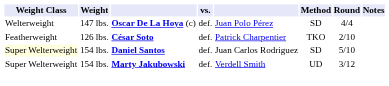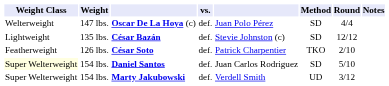 <table class="toccolours" style="font-size: 85%;">
 <tr>
 <th style="background:#e6e8fa; color:#000; text-align:center;">Weight Class</th>
 <th style="background:#e6e8fa; color:#000; text-align:center;">Weight</th>
 <th style="background:#e6e8fa; color:#000; text-align:center;"></th>
 <th style="background:#e6e8fa; color:#000; text-align:center;">vs.</th>
 <th style="background:#e6e8fa; color:#000; text-align:center;"></th>
 <th style="background:#e6e8fa; color:#000; text-align:center;">Method</th>
 <th style="background:#e6e8fa; color:#000; text-align:center;">Round</th>
 <th style="background:#e6e8fa; color:#000; text-align:center;">Notes</th>
 </tr>
 <tr>
 <td>Welterweight</td>
 <td>147 lbs.</td>
 <td><strong><a href='#'>Oscar De La Hoya</a></strong> (c)</td>
 <td>def.</td>
 <td><a href='#'>Juan Polo Pérez</a></td>
 <td align=center>SD</td>
 <td align=center>4/4</td>
+<td></td>
+</tr>
+<tr>
+<td>Lightweight</td>
+<td>135 lbs.</td>
+<td><strong><a href='#'>César Bazán</a></strong></td>
+<td>def.</td>
+<td><a href='#'>Stevie Johnston</a> (c)</td>
+<td align=center>SD</td>
+<td align=center>12/12</td>
 <td></td>
 </tr>
 <tr>
 <td>Featherweight</td>
 <td>126 lbs.</td>
 <td><strong><a href='#'>César Soto</a></strong></td>
 <td>def.</td>
 <td><a href='#'>Patrick Charpentier</a></td>
 <td align=center>TKO</td>
 <td align=center>2/10</td>
 </tr>
 <tr>
 <td style="background: lightyellow;">Super Welterweight</td>
 <td>154 lbs.</td>
 <td><strong><a href='#'>Daniel Santos</a></strong></td>
 <td>def.</td>
 <td>Juan Carlos Rodriguez</td>
 <td align=center>SD</td>
 <td align=center>5/10</td>
 </tr>
 <tr>
 <td>Super Welterweight</td>
 <td>154 lbs.</td>
 <td><strong><a href='#'>Marty Jakubowski</a></strong></td>
 <td>def.</td>
 <td><a href='#'>Verdell Smith</a></td>
 <td align=center>UD</td>
 <td align=center>3/12</td>
 </tr>
 </table>
